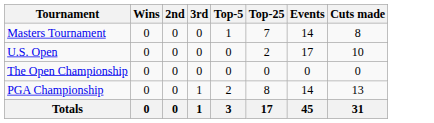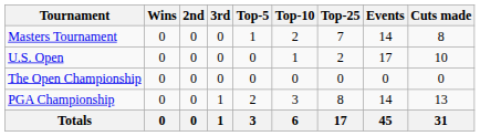 <table class=wikitable style=text-align:center>
 <tr>
 <th>Tournament</th>
 <th>Wins</th>
 <th>2nd</th>
 <th>3rd</th>
 <th>Top-5</th>
+<th>Top-10</th>
 <th>Top-25</th>
 <th>Events</th>
 <th>Cuts made</th>
 </tr>
 <tr>
 <td align=left><a href='#'>Masters Tournament</a></td>
 <td>0</td>
 <td>0</td>
 <td>0</td>
 <td>1</td>
+<td>2</td>
 <td>7</td>
 <td>14</td>
 <td>8</td>
 </tr>
 <tr>
 <td align=left><a href='#'>U.S. Open</a></td>
 <td>0</td>
 <td>0</td>
 <td>0</td>
 <td>0</td>
+<td>1</td>
 <td>2</td>
 <td>17</td>
 <td>10</td>
 </tr>
 <tr>
 <td align=left><a href='#'>The Open Championship</a></td>
+<td>0</td>
 <td>0</td>
 <td>0</td>
 <td>0</td>
 <td>0</td>
 <td>0</td>
 <td>0</td>
 <td>0</td>
 </tr>
 <tr>
 <td align=left><a href='#'>PGA Championship</a></td>
 <td>0</td>
 <td>0</td>
 <td>1</td>
 <td>2</td>
+<td>3</td>
 <td>8</td>
 <td>14</td>
 <td>13</td>
 </tr>
 <tr>
 <th>Totals</th>
 <th>0</th>
 <th>0</th>
 <th>1</th>
 <th>3</th>
+<th>6</th>
 <th>17</th>
 <th>45</th>
 <th>31</th>
 </tr>
 </table>
